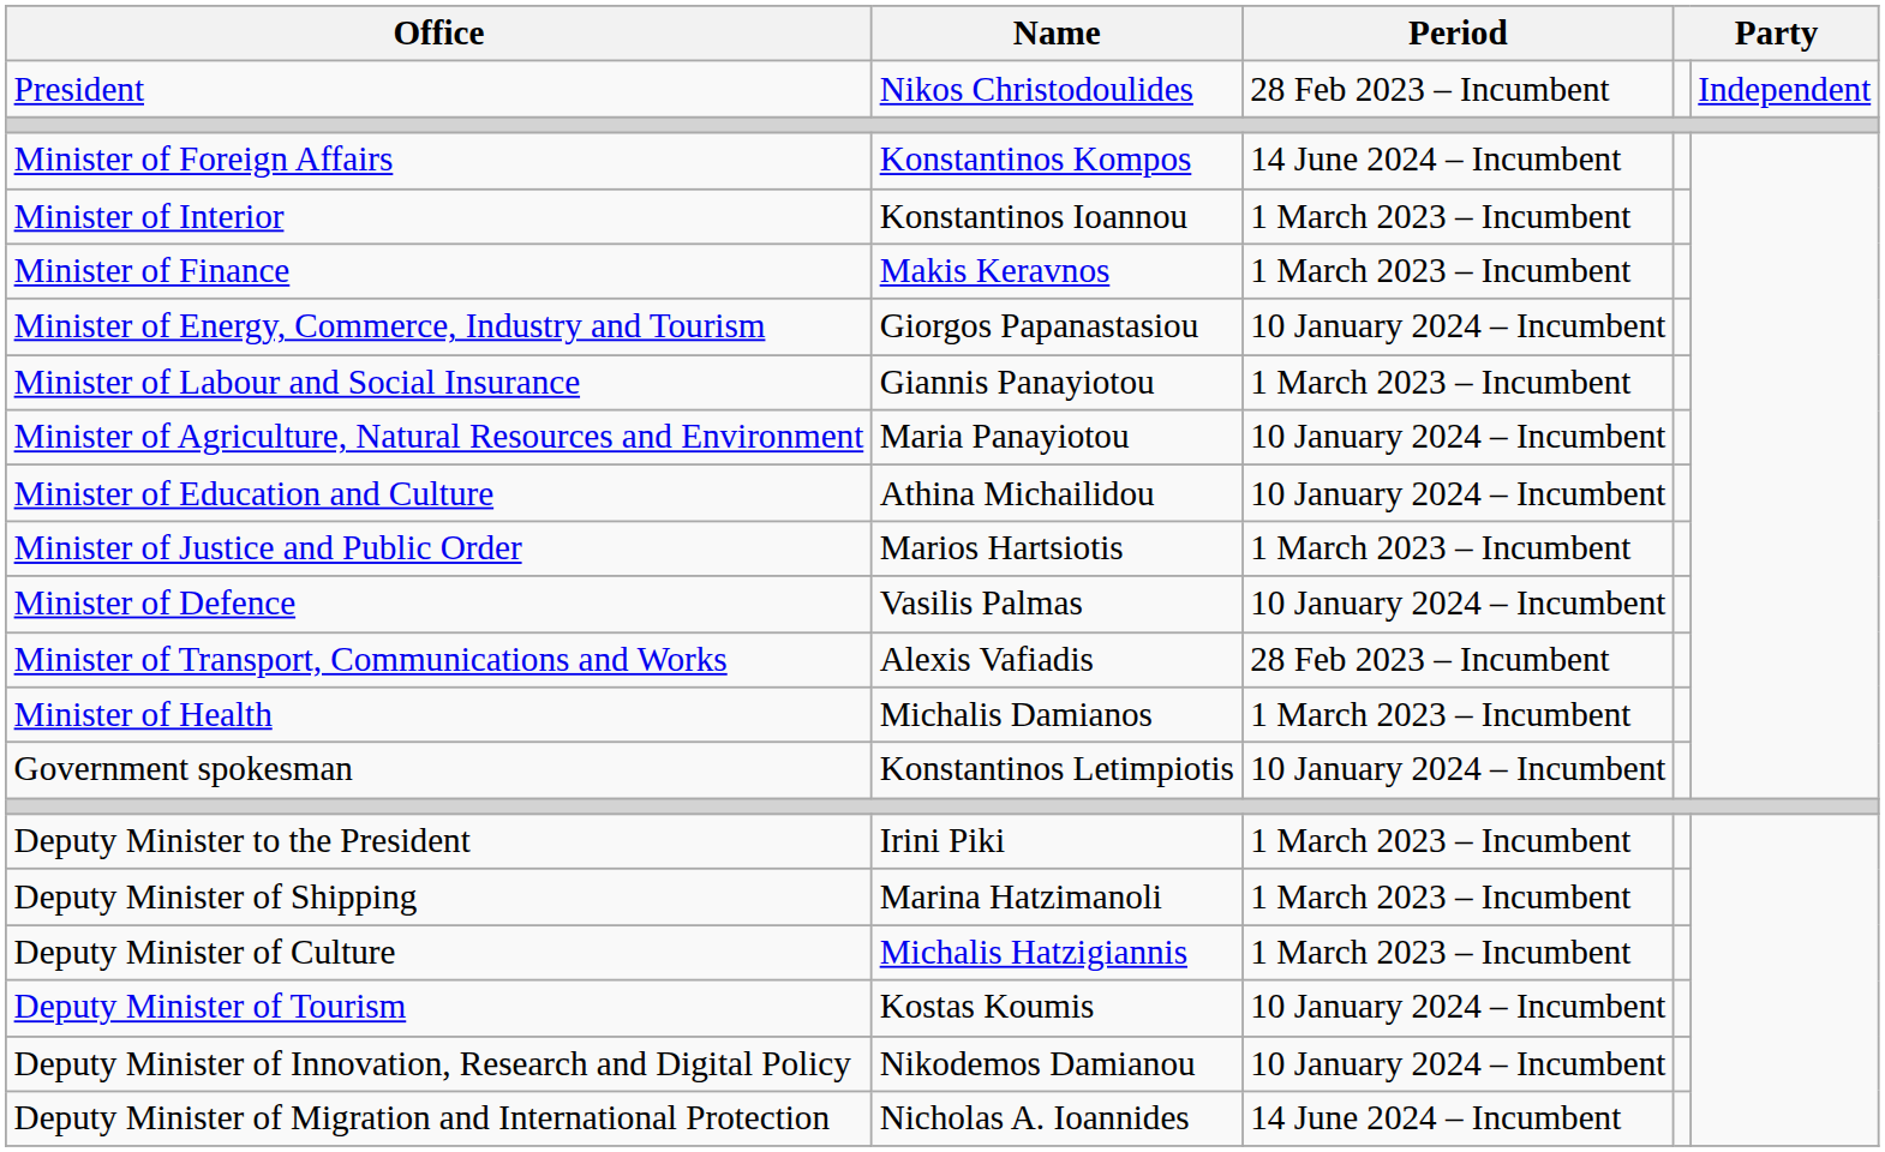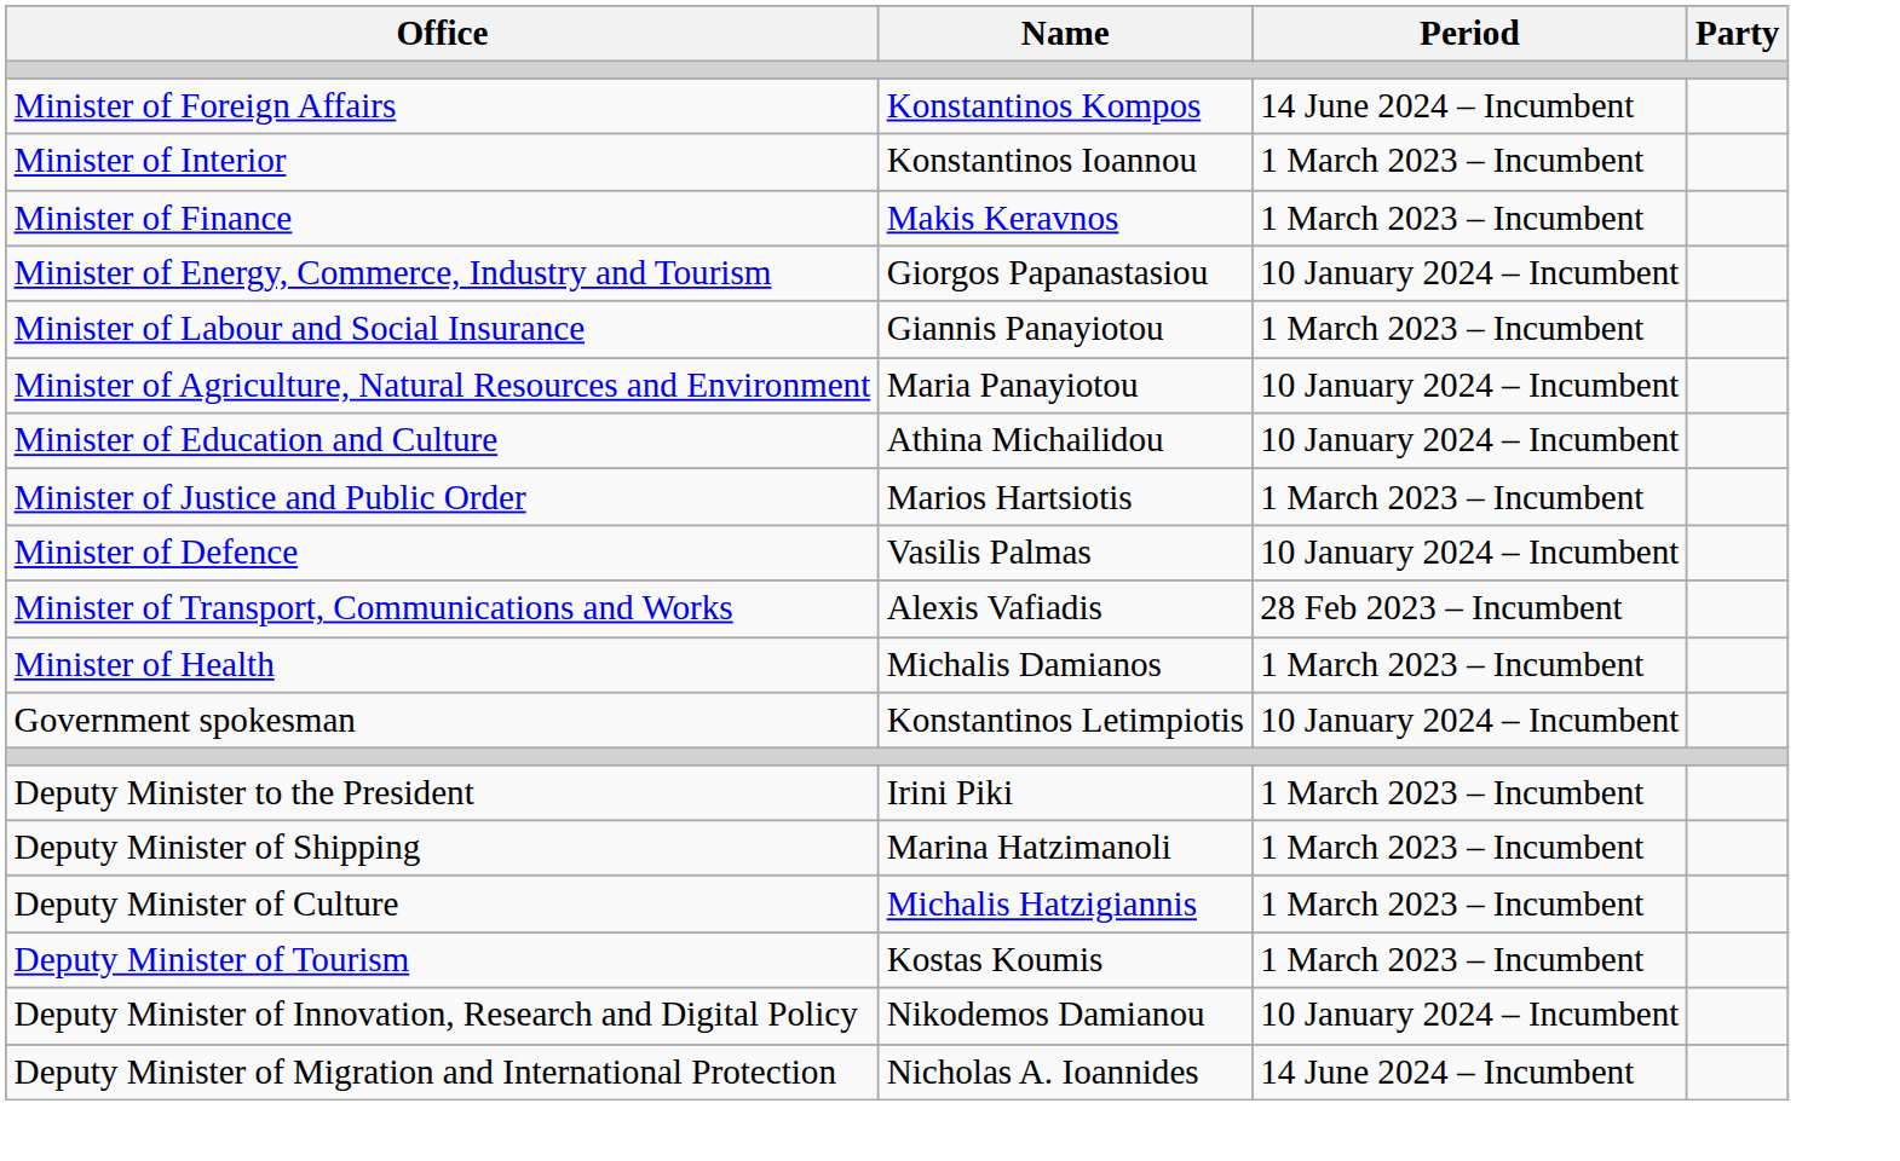 <table class="wikitable">
 <tr>
 <th>Office</th>
 <th>Name</th>
 <th>Period</th>
 <th colspan="2">Party</th>
-</tr>
-<tr>
-<td><a href='#'>President</a></td>
-<td><a href='#'>Nikos Christodoulides</a></td>
-<td>28 Feb 2023 – Incumbent</td>
-<td></td>
-<td><a href='#'>Independent</a></td>
 </tr>
 <tr>
 <td colspan="5" style="background:lightgrey;"></td>
 </tr>
 <tr>
 <td><a href='#'>Minister of Foreign Affairs</a></td>
 <td><a href='#'>Konstantinos Kompos</a></td>
 <td>14 June 2024 – Incumbent</td>
 <td></td>
 </tr>
 <tr>
 <td><a href='#'>Minister of Interior</a></td>
 <td>Konstantinos Ioannou</td>
 <td>1 March 2023 – Incumbent</td>
 <td></td>
 </tr>
 <tr>
 <td><a href='#'>Minister of Finance</a></td>
 <td><a href='#'>Makis Keravnos</a></td>
 <td>1 March 2023 – Incumbent</td>
 <td></td>
 </tr>
 <tr>
 <td><a href='#'>Minister of Energy, Commerce, Industry and Tourism</a></td>
 <td>Giorgos Papanastasiou</td>
 <td>10 January 2024 – Incumbent</td>
 <td></td>
 </tr>
 <tr>
 <td><a href='#'>Minister of Labour and Social Insurance</a></td>
 <td>Giannis Panayiotou</td>
 <td>1 March 2023 – Incumbent</td>
 <td></td>
 </tr>
 <tr>
 <td><a href='#'>Minister of Agriculture, Natural Resources and Environment</a></td>
 <td>Maria Panayiotou</td>
 <td>10 January 2024 – Incumbent</td>
 <td></td>
 </tr>
 <tr>
 <td><a href='#'>Minister of Education and Culture</a></td>
 <td>Athina Michailidou</td>
 <td>10 January 2024 – Incumbent</td>
 <td></td>
 </tr>
 <tr>
 <td><a href='#'>Minister of Justice and Public Order</a></td>
 <td>Marios Hartsiotis</td>
 <td>1 March 2023 – Incumbent</td>
 <td></td>
 </tr>
 <tr>
 <td><a href='#'>Minister of Defence</a></td>
 <td>Vasilis Palmas</td>
 <td>10 January 2024 – Incumbent</td>
 <td></td>
 </tr>
 <tr>
 <td><a href='#'>Minister of Transport, Communications and Works</a></td>
 <td>Alexis Vafiadis</td>
 <td>28 Feb 2023 – Incumbent</td>
 <td></td>
 </tr>
 <tr>
 <td><a href='#'>Minister of Health</a></td>
 <td>Michalis Damianos</td>
 <td>1 March 2023 – Incumbent</td>
 <td></td>
 </tr>
 <tr>
 <td>Government spokesman</td>
 <td>Konstantinos Letimpiotis</td>
 <td>10 January 2024 – Incumbent</td>
 <td></td>
 </tr>
 <tr>
 <td colspan="5" style="background:lightgrey;"></td>
 </tr>
 <tr>
 <td>Deputy Minister to the President</td>
 <td>Irini Piki</td>
 <td>1 March 2023 – Incumbent</td>
 <td></td>
 </tr>
 <tr>
 <td>Deputy Minister of Shipping</td>
 <td>Marina Hatzimanoli</td>
 <td>1 March 2023 – Incumbent</td>
 <td></td>
 </tr>
 <tr>
 <td>Deputy Minister of Culture</td>
 <td><a href='#'>Michalis Hatzigiannis</a></td>
 <td>1 March 2023 – Incumbent</td>
 <td></td>
 </tr>
 <tr>
 <td><a href='#'>Deputy Minister of Tourism</a></td>
 <td>Kostas Koumis</td>
-<td>10 January 2024 – Incumbent</td>
+<td>1 March 2023 – Incumbent</td>
 <td></td>
 </tr>
 <tr>
 <td>Deputy Minister of Innovation, Research and Digital Policy</td>
 <td>Nikodemos Damianou</td>
 <td>10 January 2024 – Incumbent</td>
 <td></td>
 </tr>
 <tr>
 <td>Deputy Minister of Migration and International Protection</td>
 <td>Nicholas A. Ioannides</td>
 <td>14 June 2024 – Incumbent</td>
 <td></td>
 </tr>
 </table>
